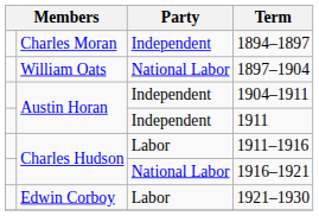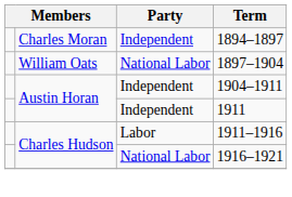 <table class="wikitable">
 <tr>
 <th colspan="2">Members</th>
 <th>Party</th>
 <th>Term</th>
 </tr>
 <tr>
 <td> </td>
 <td><a href='#'>Charles Moran</a></td>
 <td><a href='#'>Independent</a></td>
 <td>1894–1897</td>
 </tr>
 <tr>
 <td> </td>
 <td><a href='#'>William Oats</a></td>
 <td><a href='#'>National Labor</a></td>
 <td>1897–1904</td>
 </tr>
 <tr>
 <td> </td>
 <td rowspan="2"><a href='#'>Austin Horan</a></td>
 <td>Independent</td>
 <td>1904–1911</td>
 </tr>
 <tr>
 <td> </td>
 <td>Independent</td>
 <td>1911</td>
 </tr>
 <tr>
 <td> </td>
 <td rowspan="2"><a href='#'>Charles Hudson</a></td>
 <td>Labor</td>
 <td>1911–1916</td>
 </tr>
 <tr>
 <td> </td>
 <td><a href='#'>National Labor</a></td>
 <td>1916–1921</td>
 </tr>
 <tr>
-<td> </td>
-<td><a href='#'>Edwin Corboy</a></td>
-<td>Labor</td>
-<td>1921–1930</td>
-</tr>
-<tr>
 </tr>
 </table>
